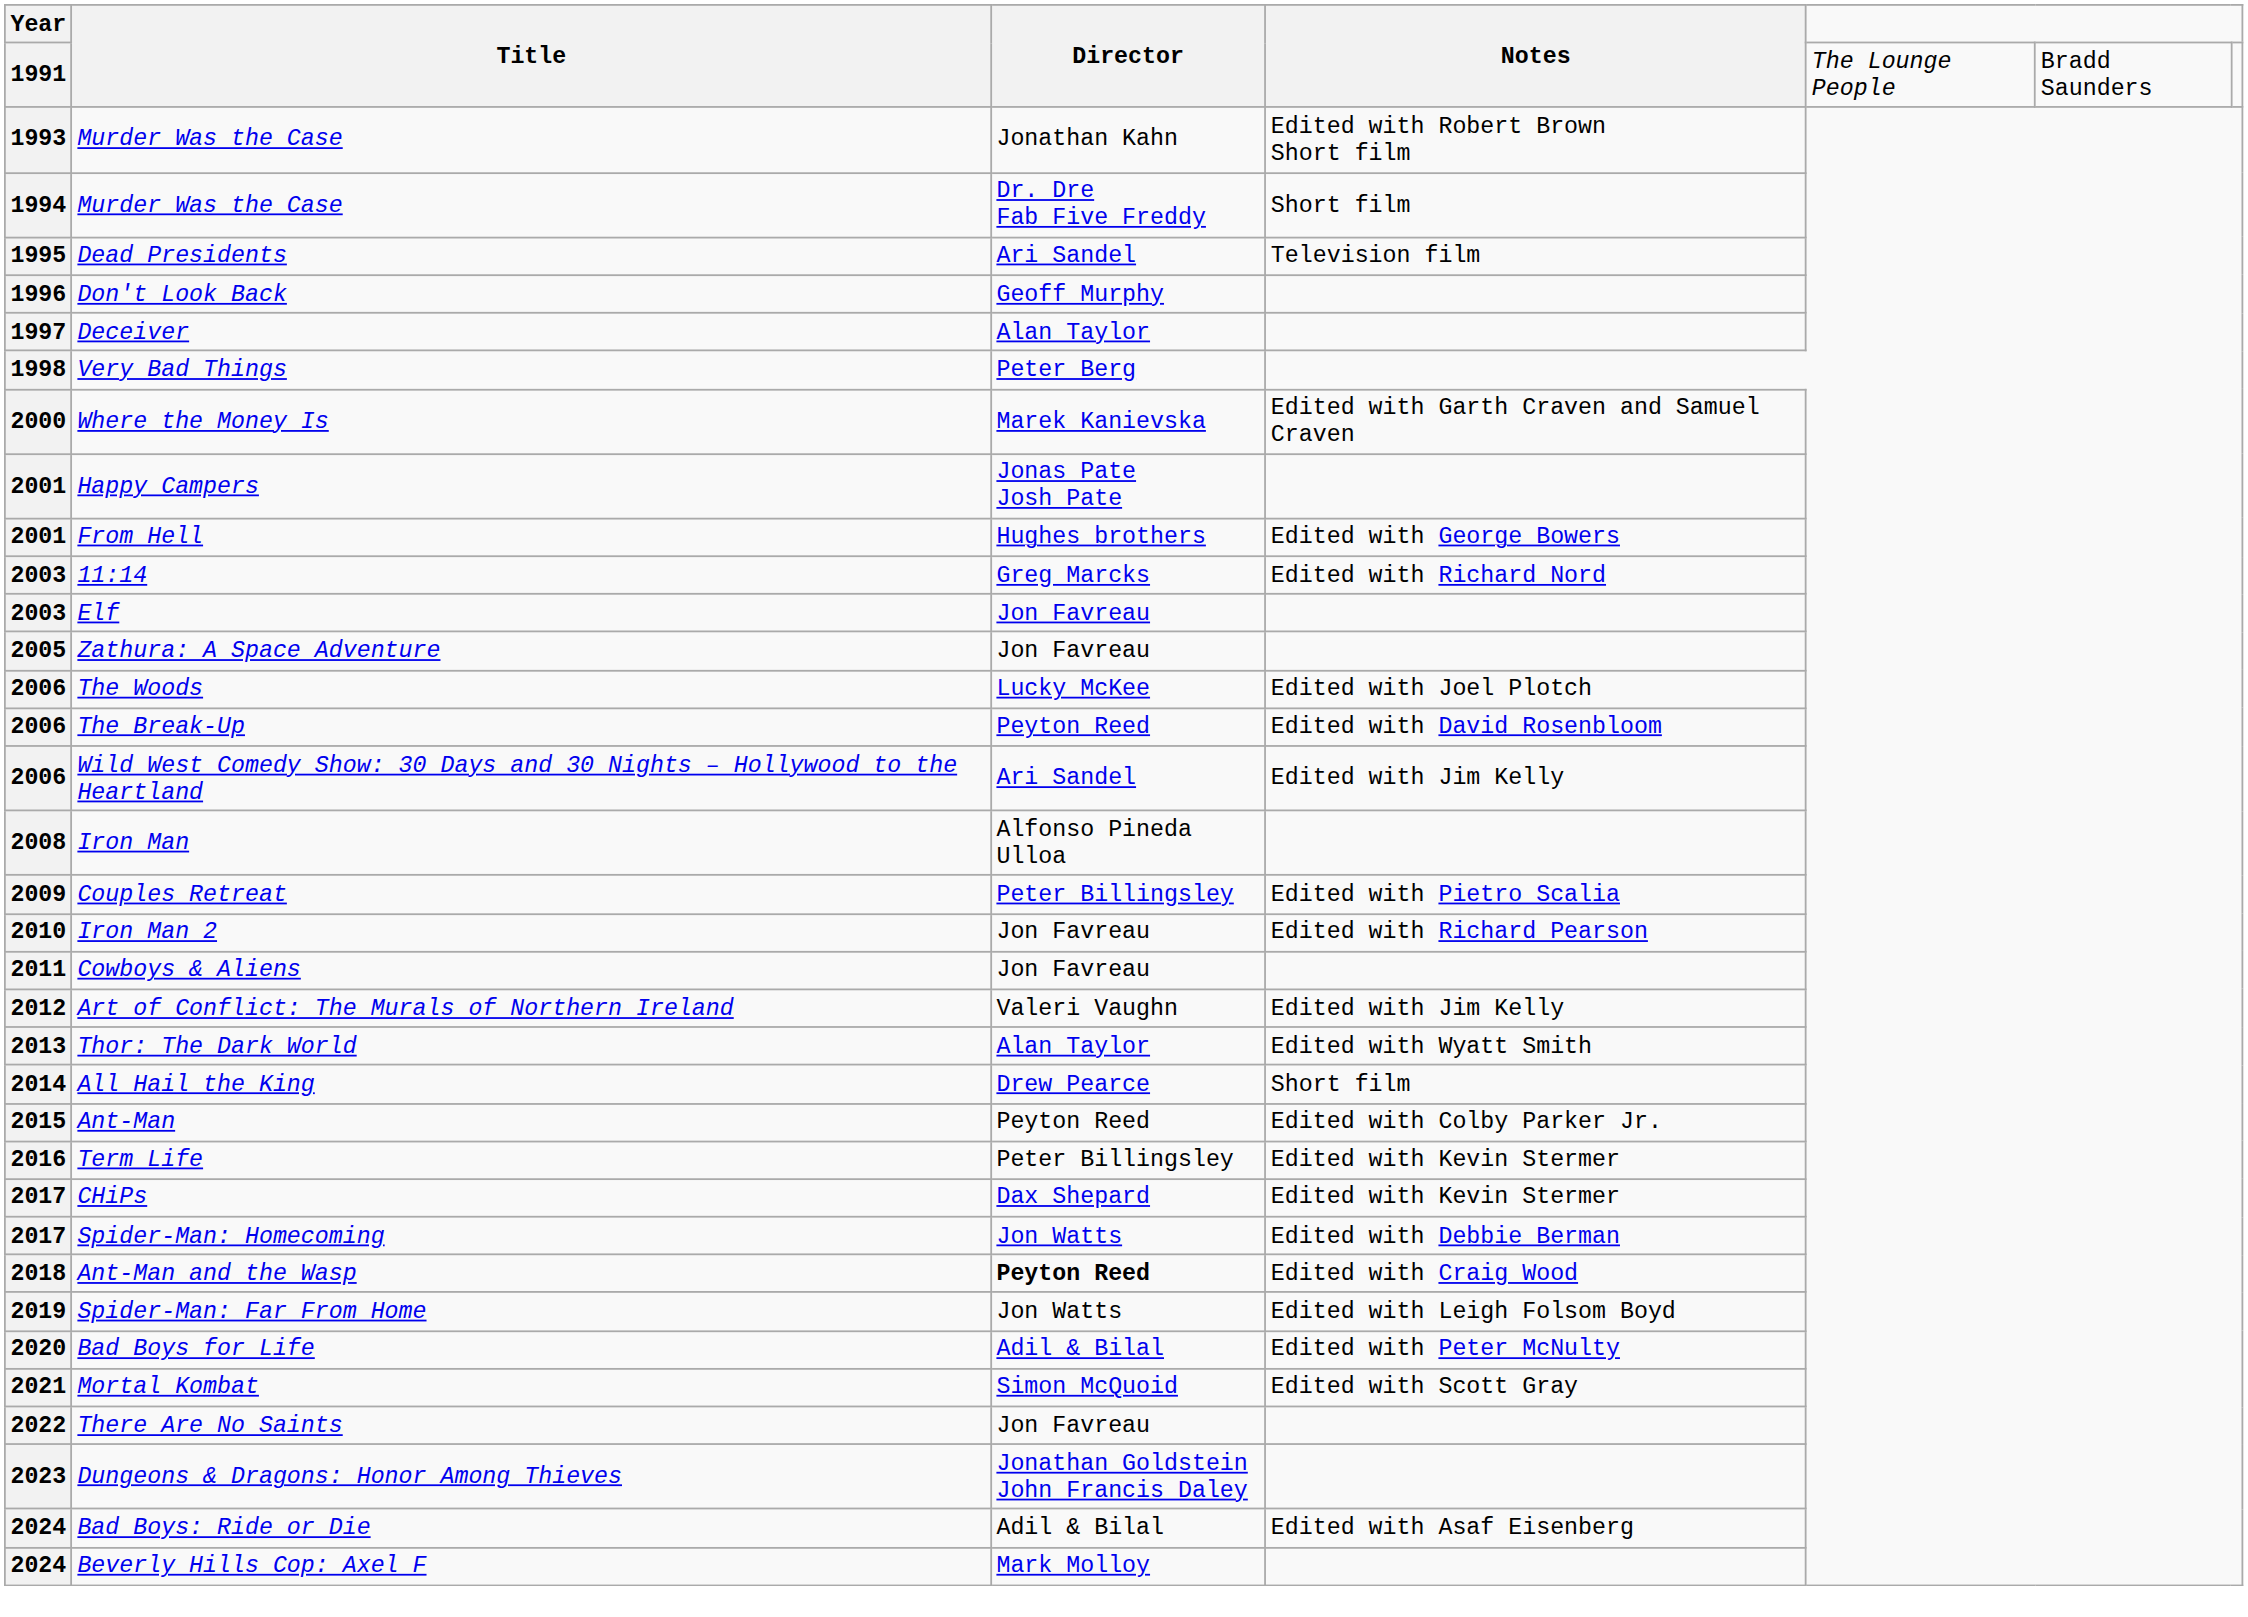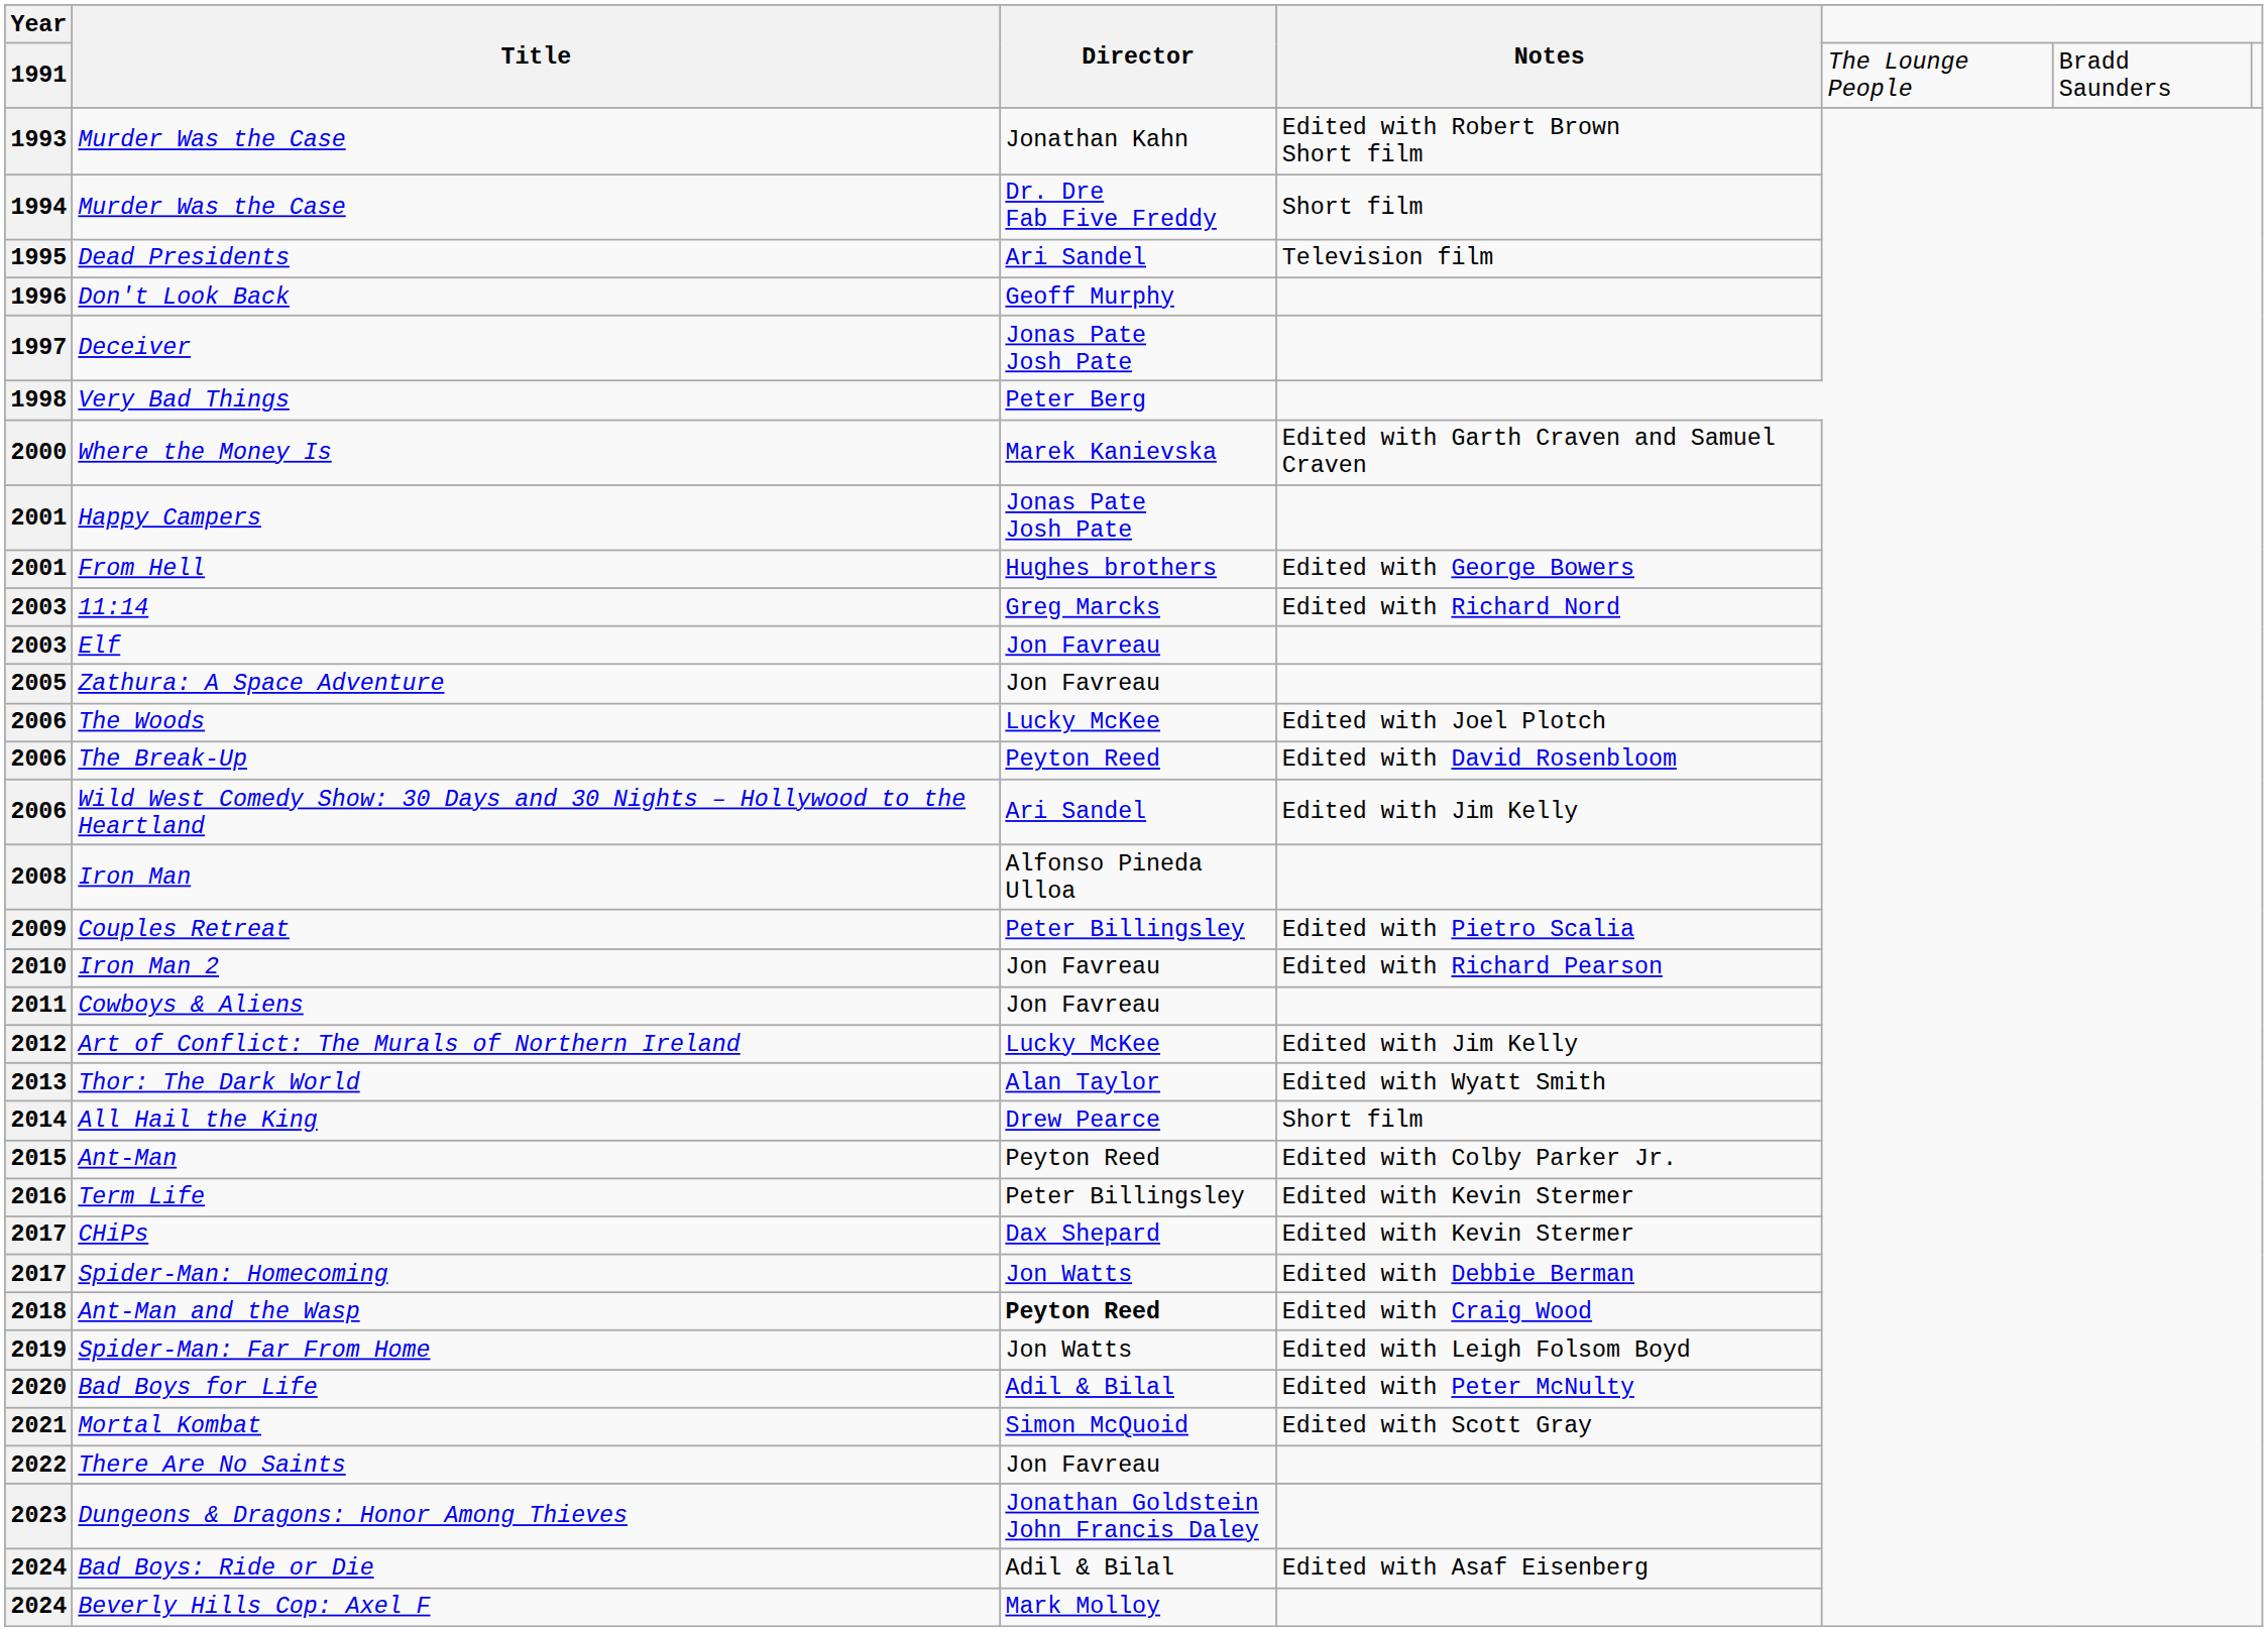 <table class="wikitable sortable plainrowheaders">
 <tr>
 <th scope="col">Year</th>
 <th rowspan="2" scope="col">Title</th>
 <th rowspan="2" scope="col">Director</th>
 <th rowspan="2" scope="col" class="unsortable">Notes</th>
 </tr>
 <tr>
 <th scope="row">1991</th>
 <td><em>The Lounge People</em></td>
 <td>Bradd Saunders</td>
 <td></td>
 </tr>
 <tr>
 <th scope="row">1993</th>
 <td><em><a href='#'>Murder Was the Case</a></em></td>
 <td>Jonathan Kahn</td>
 <td>Edited with Robert Brown<br>Short film</td>
 </tr>
 <tr>
 <th scope="row">1994</th>
 <td><em><a href='#'>Murder Was the Case</a></em></td>
 <td><a href='#'>Dr. Dre</a><br><a href='#'>Fab Five Freddy</a></td>
 <td>Short film</td>
 </tr>
 <tr>
 <th scope="row">1995</th>
 <td><em><a href='#'>Dead Presidents</a></em></td>
 <td><a href='#'>Ari Sandel</a></td>
 <td>Television film</td>
 </tr>
 <tr>
 <th scope="row">1996</th>
 <td><em><a href='#'>Don't Look Back</a></em></td>
 <td><a href='#'>Geoff Murphy</a></td>
 <td></td>
 </tr>
 <tr>
 <th scope="row">1997</th>
 <td><em><a href='#'>Deceiver</a></em></td>
-<td><a href='#'>Alan Taylor</a></td>
+<td><a href='#'>Jonas Pate</a><br><a href='#'>Josh Pate</a></td>
 <td></td>
 </tr>
 <tr>
 <th scope="row">1998</th>
 <td><em><a href='#'>Very Bad Things</a></em></td>
 <td><a href='#'>Peter Berg</a></td>
 </tr>
 <tr>
 <th scope="row">2000</th>
 <td><em><a href='#'>Where the Money Is</a></em></td>
 <td><a href='#'>Marek Kanievska</a></td>
 <td>Edited with Garth Craven and Samuel Craven</td>
 </tr>
 <tr>
 <th scope="row">2001</th>
 <td><em><a href='#'>Happy Campers</a></em></td>
 <td><a href='#'>Jonas Pate</a><br><a href='#'>Josh Pate</a></td>
 <td></td>
 </tr>
 <tr>
 <th scope="row">2001</th>
 <td><em><a href='#'>From Hell</a></em></td>
 <td><a href='#'>Hughes brothers</a></td>
 <td>Edited with <a href='#'>George Bowers</a></td>
 </tr>
 <tr>
 <th scope="row">2003</th>
 <td><em><a href='#'>11:14</a></em></td>
 <td><a href='#'>Greg Marcks</a></td>
 <td>Edited with <a href='#'>Richard Nord</a></td>
 </tr>
 <tr>
 <th scope="row">2003</th>
 <td><em><a href='#'>Elf</a></em></td>
 <td><a href='#'>Jon Favreau</a></td>
 <td></td>
 </tr>
 <tr>
 <th scope="row">2005</th>
 <td><em><a href='#'>Zathura: A Space Adventure</a></em></td>
 <td>Jon Favreau</td>
 <td></td>
 </tr>
 <tr>
 <th scope="row">2006</th>
 <td><em><a href='#'>The Woods</a></em></td>
 <td><a href='#'>Lucky McKee</a></td>
 <td>Edited with Joel Plotch</td>
 </tr>
 <tr>
 <th scope="row">2006</th>
 <td><em><a href='#'>The Break-Up</a></em></td>
 <td><a href='#'>Peyton Reed</a></td>
 <td>Edited with <a href='#'>David Rosenbloom</a></td>
 </tr>
 <tr>
 <th scope="row">2006</th>
 <td><em><a href='#'>Wild West Comedy Show: 30 Days and 30 Nights – Hollywood to the Heartland</a></em></td>
 <td><a href='#'>Ari Sandel</a></td>
 <td>Edited with Jim Kelly</td>
 </tr>
 <tr>
 <th scope="row">2008</th>
 <td><em><a href='#'>Iron Man</a></em></td>
 <td>Alfonso Pineda Ulloa</td>
 <td></td>
 </tr>
 <tr>
 <th scope="row">2009</th>
 <td><em><a href='#'>Couples Retreat</a></em></td>
 <td><a href='#'>Peter Billingsley</a></td>
 <td>Edited with <a href='#'>Pietro Scalia</a></td>
 </tr>
 <tr>
 <th scope="row">2010</th>
 <td><em><a href='#'>Iron Man 2</a></em></td>
 <td>Jon Favreau</td>
 <td>Edited with <a href='#'>Richard Pearson</a></td>
 </tr>
 <tr>
 <th scope="row">2011</th>
 <td><em><a href='#'>Cowboys & Aliens</a></em></td>
 <td>Jon Favreau</td>
 <td></td>
 </tr>
 <tr>
 <th scope="row">2012</th>
 <td><em><a href='#'>Art of Conflict: The Murals of Northern Ireland</a></em></td>
-<td>Valeri Vaughn</td>
+<td><a href='#'>Lucky McKee</a></td>
 <td>Edited with Jim Kelly</td>
 </tr>
 <tr>
 <th scope="row">2013</th>
 <td><em><a href='#'>Thor: The Dark World</a></em></td>
 <td><a href='#'>Alan Taylor</a></td>
 <td>Edited with Wyatt Smith</td>
 </tr>
 <tr>
 <th scope="row">2014</th>
 <td><em><a href='#'>All Hail the King</a></em></td>
 <td><a href='#'>Drew Pearce</a></td>
 <td>Short film</td>
 </tr>
 <tr>
 <th scope="row">2015</th>
 <td><em><a href='#'>Ant-Man</a></em></td>
 <td>Peyton Reed</td>
 <td>Edited with Colby Parker Jr.</td>
 </tr>
 <tr>
 <th scope="row">2016</th>
 <td><em><a href='#'>Term Life</a></em></td>
 <td>Peter Billingsley</td>
 <td>Edited with Kevin Stermer</td>
 </tr>
 <tr>
 <th scope="row">2017</th>
 <td><em><a href='#'>CHiPs</a></em></td>
 <td><a href='#'>Dax Shepard</a></td>
 <td>Edited with Kevin Stermer</td>
 </tr>
 <tr>
 <th scope="row">2017</th>
 <td><em><a href='#'>Spider-Man: Homecoming</a></em></td>
 <td><a href='#'>Jon Watts</a></td>
 <td>Edited with <a href='#'>Debbie Berman</a></td>
 </tr>
 <tr>
 <th scope="row">2018</th>
 <td><em><a href='#'>Ant-Man and the Wasp</a></em></td>
 <td><strong>Peyton Reed</strong></td>
 <td>Edited with <a href='#'>Craig Wood</a></td>
 </tr>
 <tr>
 <th scope="row">2019</th>
 <td><em><a href='#'>Spider-Man: Far From Home</a></em></td>
 <td>Jon Watts</td>
 <td>Edited with Leigh Folsom Boyd</td>
 </tr>
 <tr>
 <th scope="row">2020</th>
 <td><em><a href='#'>Bad Boys for Life</a></em></td>
 <td><a href='#'>Adil & Bilal</a></td>
 <td>Edited with <a href='#'>Peter McNulty</a></td>
 </tr>
 <tr>
 <th scope="row">2021</th>
 <td><em><a href='#'>Mortal Kombat</a></em></td>
 <td><a href='#'>Simon McQuoid</a></td>
 <td>Edited with Scott Gray</td>
 </tr>
 <tr>
 <th scope="row">2022</th>
 <td><em><a href='#'>There Are No Saints</a></em></td>
 <td>Jon Favreau</td>
 <td></td>
 </tr>
 <tr>
 <th scope="row">2023</th>
 <td><em><a href='#'>Dungeons & Dragons: Honor Among Thieves</a></em></td>
 <td><a href='#'>Jonathan Goldstein</a><br><a href='#'>John Francis Daley</a></td>
 <td></td>
 </tr>
 <tr>
 <th scope="row">2024</th>
 <td><em><a href='#'>Bad Boys: Ride or Die</a></em></td>
 <td>Adil & Bilal</td>
 <td>Edited with Asaf Eisenberg</td>
 </tr>
 <tr>
 <th scope="row">2024</th>
 <td><em><a href='#'>Beverly Hills Cop: Axel F</a></em></td>
 <td><a href='#'>Mark Molloy</a></td>
 <td></td>
 </tr>
 </table>
